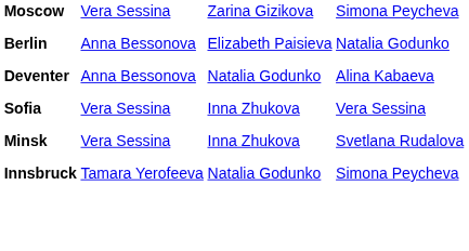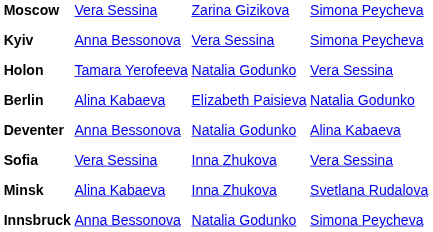 <table>
 <tr>
 <th scope=row style="text-align:left">Moscow</th>
 <td style="height:30px;"> <a href='#'>Vera Sessina</a></td>
 <td style="height:30px;"> <a href='#'>Zarina Gizikova</a></td>
 <td style="height:30px;"> <a href='#'>Simona Peycheva</a></td>
 </tr>
 <tr>
+<th scope=row style="text-align:left">Kyiv</th>
+<td style="height:30px;"> <a href='#'>Anna Bessonova</a></td>
+<td style="height:30px;"> <a href='#'>Vera Sessina</a></td>
+<td style="height:30px;"> <a href='#'>Simona Peycheva</a></td>
+</tr>
+<tr>
+<th scope=row style="text-align:left">Holon</th>
+<td style="height:30px;"> <a href='#'>Tamara Yerofeeva</a></td>
+<td style="height:30px;"> <a href='#'>Natalia Godunko</a></td>
+<td style="height:30px;"> <a href='#'>Vera Sessina</a></td>
+</tr>
+<tr>
 <th scope=row style="text-align:left">Berlin</th>
-<td style="height:30px;"> <a href='#'>Anna Bessonova</a></td>
+<td style="height:30px;"> <a href='#'>Alina Kabaeva</a></td>
 <td style="height:30px;"> <a href='#'>Elizabeth Paisieva</a></td>
 <td style="height:30px;"> <a href='#'>Natalia Godunko</a></td>
 </tr>
 <tr>
 <th scope=row style="text-align:left">Deventer</th>
 <td style="height:30px;"> <a href='#'>Anna Bessonova</a></td>
 <td style="height:30px;"> <a href='#'>Natalia Godunko</a></td>
 <td style="height:30px;"> <a href='#'>Alina Kabaeva</a></td>
 </tr>
 <tr>
 <th scope=row style="text-align:left">Sofia</th>
 <td style="height:30px;"> <a href='#'>Vera Sessina</a></td>
 <td style="height:30px;"> <a href='#'>Inna Zhukova</a></td>
 <td style="height:30px;"> <a href='#'>Vera Sessina</a></td>
 </tr>
 <tr>
 <th scope=row style="text-align:left">Minsk</th>
-<td style="height:30px;"> <a href='#'>Vera Sessina</a></td>
+<td style="height:30px;"> <a href='#'>Alina Kabaeva</a></td>
 <td style="height:30px;"> <a href='#'>Inna Zhukova</a></td>
 <td style="height:30px;"> <a href='#'>Svetlana Rudalova</a></td>
 </tr>
 <tr>
 <th scope=row style="text-align:left">Innsbruck</th>
-<td style="height:30px;"> <a href='#'>Tamara Yerofeeva</a></td>
+<td style="height:30px;"> <a href='#'>Anna Bessonova</a></td>
 <td style="height:30px;"> <a href='#'>Natalia Godunko</a></td>
 <td style="height:30px;"> <a href='#'>Simona Peycheva</a></td>
 </tr>
 <tr>
 </tr>
 </table>
